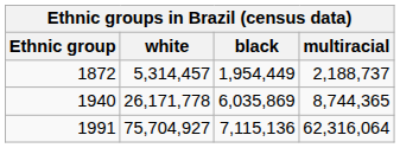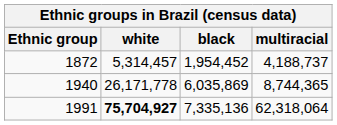 <table class="wikitable floatright">
 <tr>
 <th colspan="11">Ethnic groups in Brazil (census data)</th>
 </tr>
 <tr>
 <th>Ethnic group</th>
 <th>white</th>
 <th>black</th>
 <th>multiracial</th>
 </tr>
 <tr style="text-align:right;">
 <td>1872</td>
 <td>5,314,457</td>
-<td>1,954,449</td>
-<td>2,188,737</td>
+<td>1,954,452</td>
+<td>4,188,737</td>
 </tr>
 <tr style="text-align:right;">
 <td>1940</td>
 <td>26,171,778</td>
 <td>6,035,869</td>
 <td>8,744,365</td>
 </tr>
 <tr style="text-align:right;">
 <td>1991</td>
-<td>75,704,927</td>
-<td>7,115,136</td>
-<td>62,316,064</td>
+<td><strong>75,704,927</strong></td>
+<td>7,335,136</td>
+<td>62,318,064</td>
 </tr>
 </table>
